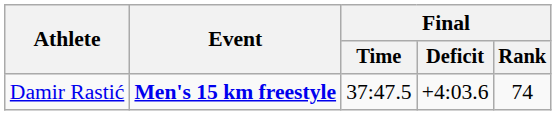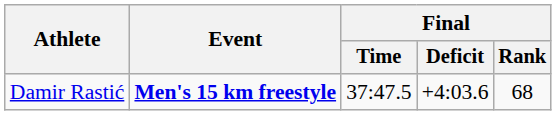 <table class="wikitable" style="font-size:90%">
 <tr>
 <th rowspan=2>Athlete</th>
 <th rowspan=2>Event</th>
 <th colspan=3>Final</th>
 </tr>
 <tr style="font-size: 95%">
 <th>Time</th>
 <th>Deficit</th>
 <th>Rank</th>
 </tr>
 <tr align=center>
 <td align=left><a href='#'>Damir Rastić</a></td>
 <td align=left><strong><a href='#'>Men's 15 km freestyle</a></strong></td>
 <td>37:47.5</td>
 <td>+4:03.6</td>
-<td>74</td>
+<td>68</td>
 </tr>
 </table>
